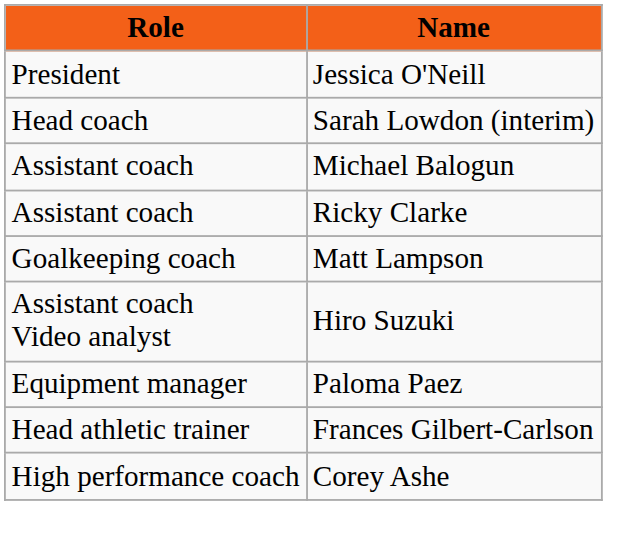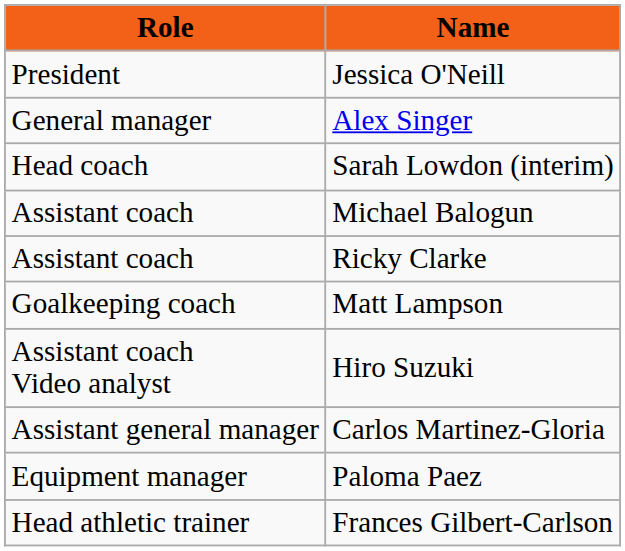 <table class="wikitable">
 <tr>
 <th style="background:#f36018; color:#000;">Role</th>
 <th style="background:#f36018; color:#000;">Name</th>
 </tr>
 <tr>
 <td>President</td>
 <td> Jessica O'Neill</td>
+</tr>
+<tr>
+<td>General manager</td>
+<td> <a href='#'>Alex Singer</a></td>
 </tr>
 <tr>
 <td>Head coach</td>
 <td> Sarah Lowdon (interim)</td>
 </tr>
 <tr>
 <td>Assistant coach</td>
 <td> Michael Balogun</td>
 </tr>
 <tr>
 <td>Assistant coach</td>
 <td> Ricky Clarke</td>
 </tr>
 <tr>
 <td>Goalkeeping coach</td>
 <td> Matt Lampson</td>
 </tr>
 <tr>
 <td>Assistant coach<br>Video analyst</td>
 <td> Hiro Suzuki</td>
 </tr>
 <tr>
+<td>Assistant general manager</td>
+<td> Carlos Martinez-Gloria</td>
+</tr>
+<tr>
 <td>Equipment manager</td>
 <td> Paloma Paez</td>
 </tr>
 <tr>
 <td>Head athletic trainer</td>
 <td> Frances Gilbert-Carlson</td>
 </tr>
-<tr>
-<td>High performance coach</td>
-<td> Corey Ashe</td>
-</tr>
 </table>
